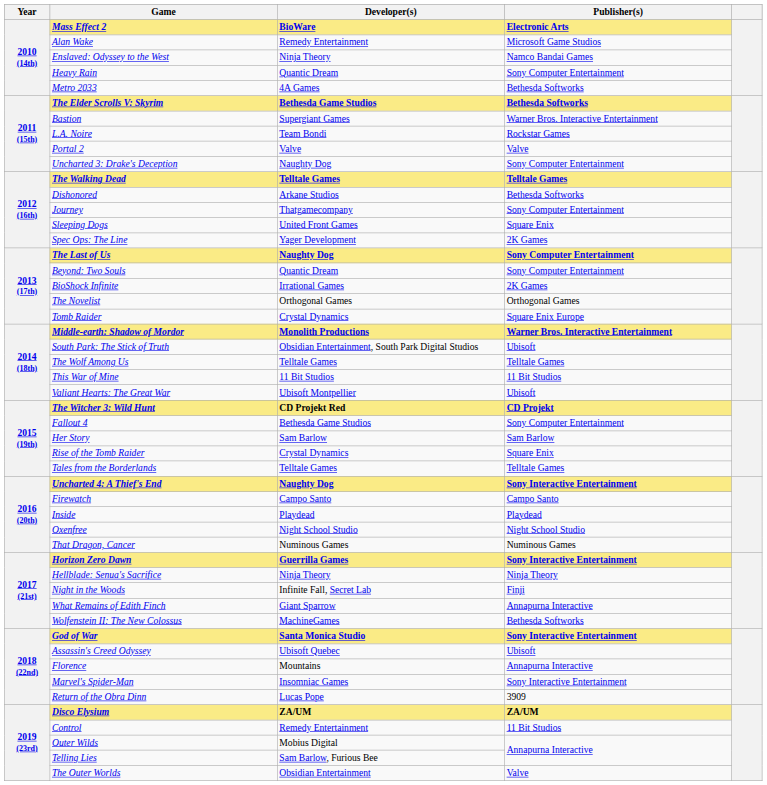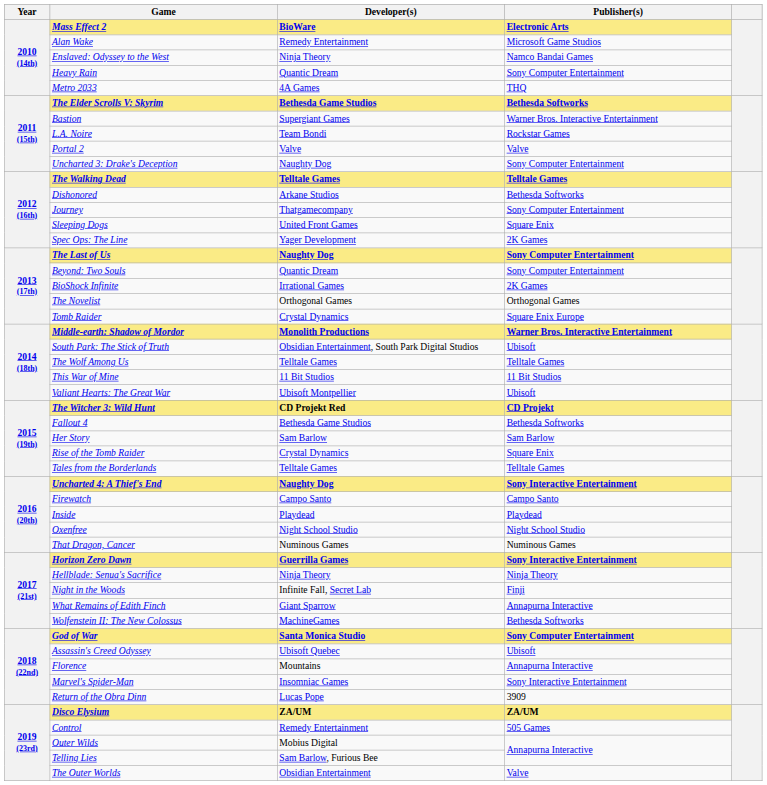 <table class="wikitable sortable" style="width:100%;">
 <tr style="background:#bebebe">
 <th scope="col" style="width:6%;">Year</th>
 <th scope="col" style="width:30%;">Game</th>
 <th scope="col" style="width:30%;">Developer(s)</th>
 <th scope="col" style="width:30%;">Publisher(s)</th>
 <th scope="col" style="width:4%;" class="unsortable"></th>
 </tr>
 <tr>
 <th scope="row" rowspan="5" style="text-align:center"><a href='#'>2010</a> <br><small><a href='#'>(14th)</a> </small></th>
 <td style="background:#FAEB86"><strong><em><a href='#'>Mass Effect 2</a></em></strong></td>
 <td style="background:#FAEB86"><strong><a href='#'>BioWare</a></strong></td>
 <td style="background:#FAEB86"><strong><a href='#'>Electronic Arts</a></strong></td>
 <th scope="row" rowspan="5" style="text-align;center;"></th>
 </tr>
 <tr>
 <td><em><a href='#'>Alan Wake</a></em></td>
 <td><a href='#'>Remedy Entertainment</a></td>
 <td><a href='#'>Microsoft Game Studios</a></td>
 </tr>
 <tr>
 <td><em><a href='#'>Enslaved: Odyssey to the West</a></em></td>
 <td><a href='#'>Ninja Theory</a></td>
 <td><a href='#'>Namco Bandai Games</a></td>
 </tr>
 <tr>
 <td><em><a href='#'>Heavy Rain</a></em></td>
 <td><a href='#'>Quantic Dream</a></td>
 <td><a href='#'>Sony Computer Entertainment</a></td>
 </tr>
 <tr>
 <td><em><a href='#'>Metro 2033</a></em></td>
 <td><a href='#'>4A Games</a></td>
-<td><a href='#'>Bethesda Softworks</a></td>
+<td><a href='#'>THQ</a></td>
 </tr>
 <tr>
 <th scope="row" rowspan="5" style="text-align:center"><a href='#'>2011</a> <br><small><a href='#'>(15th)</a> </small></th>
 <td style="background:#FAEB86"><strong><em><a href='#'>The Elder Scrolls V: Skyrim</a></em></strong></td>
 <td style="background:#FAEB86"><strong><a href='#'>Bethesda Game Studios</a></strong></td>
 <td style="background:#FAEB86"><strong><a href='#'>Bethesda Softworks</a></strong></td>
 <th scope="row" rowspan="5" style="text-align;center;"></th>
 </tr>
 <tr>
 <td><em><a href='#'>Bastion</a></em></td>
 <td><a href='#'>Supergiant Games</a></td>
 <td><a href='#'>Warner Bros. Interactive Entertainment</a></td>
 </tr>
 <tr>
 <td><em><a href='#'>L.A. Noire</a></em></td>
 <td><a href='#'>Team Bondi</a></td>
 <td><a href='#'>Rockstar Games</a></td>
 </tr>
 <tr>
 <td><em><a href='#'>Portal 2</a></em></td>
 <td><a href='#'>Valve</a></td>
 <td><a href='#'>Valve</a></td>
 </tr>
 <tr>
 <td><em><a href='#'>Uncharted 3: Drake's Deception</a></em></td>
 <td><a href='#'>Naughty Dog</a></td>
 <td><a href='#'>Sony Computer Entertainment</a></td>
 </tr>
 <tr>
 <th scope="row" rowspan="5" style="text-align:center"><a href='#'>2012</a> <br><small><a href='#'>(16th)</a> </small></th>
 <td style="background:#FAEB86"><strong><em><a href='#'>The Walking Dead</a></em></strong></td>
 <td style="background:#FAEB86"><strong><a href='#'>Telltale Games</a></strong></td>
 <td style="background:#FAEB86"><strong><a href='#'>Telltale Games</a></strong></td>
 <th scope="row" rowspan="5" style="text-align;center;"></th>
 </tr>
 <tr>
 <td><em><a href='#'>Dishonored</a></em></td>
 <td><a href='#'>Arkane Studios</a></td>
 <td><a href='#'>Bethesda Softworks</a></td>
 </tr>
 <tr>
 <td><em><a href='#'>Journey</a></em></td>
 <td><a href='#'>Thatgamecompany</a></td>
 <td><a href='#'>Sony Computer Entertainment</a></td>
 </tr>
 <tr>
 <td><em><a href='#'>Sleeping Dogs</a></em></td>
 <td><a href='#'>United Front Games</a></td>
 <td><a href='#'>Square Enix</a></td>
 </tr>
 <tr>
 <td><em><a href='#'>Spec Ops: The Line</a></em></td>
 <td><a href='#'>Yager Development</a></td>
 <td><a href='#'>2K Games</a></td>
 </tr>
 <tr>
 <th scope="row" rowspan="5" style="text-align:center"><a href='#'>2013</a> <br><small><a href='#'>(17th)</a> </small></th>
 <td style="background:#FAEB86"><strong><em><a href='#'>The Last of Us</a></em></strong></td>
 <td style="background:#FAEB86"><strong><a href='#'>Naughty Dog</a></strong></td>
 <td style="background:#FAEB86"><strong><a href='#'>Sony Computer Entertainment</a></strong></td>
 <th scope="row" rowspan="5" style="text-align;center;"></th>
 </tr>
 <tr>
 <td><em><a href='#'>Beyond: Two Souls</a></em></td>
 <td><a href='#'>Quantic Dream</a></td>
 <td><a href='#'>Sony Computer Entertainment</a></td>
 </tr>
 <tr>
 <td><em><a href='#'>BioShock Infinite</a></em></td>
 <td><a href='#'>Irrational Games</a></td>
 <td><a href='#'>2K Games</a></td>
 </tr>
 <tr>
 <td><em><a href='#'>The Novelist</a></em></td>
 <td>Orthogonal Games</td>
 <td>Orthogonal Games</td>
 </tr>
 <tr>
 <td><em><a href='#'>Tomb Raider</a></em></td>
 <td><a href='#'>Crystal Dynamics</a></td>
 <td><a href='#'>Square Enix Europe</a></td>
 </tr>
 <tr>
 <th scope="row" rowspan="5" style="text-align:center"><a href='#'>2014</a> <br><small><a href='#'>(18th)</a> </small></th>
 <td style="background:#FAEB86"><strong><em><a href='#'>Middle-earth: Shadow of Mordor</a></em></strong></td>
 <td style="background:#FAEB86"><strong><a href='#'>Monolith Productions</a></strong></td>
 <td style="background:#FAEB86"><strong><a href='#'>Warner Bros. Interactive Entertainment</a></strong></td>
 <th scope="row" rowspan="5" style="text-align;center;"></th>
 </tr>
 <tr>
 <td><em><a href='#'>South Park: The Stick of Truth</a></em></td>
 <td><a href='#'>Obsidian Entertainment</a>, South Park Digital Studios</td>
 <td><a href='#'>Ubisoft</a></td>
 </tr>
 <tr>
 <td><em><a href='#'>The Wolf Among Us</a></em></td>
 <td><a href='#'>Telltale Games</a></td>
 <td><a href='#'>Telltale Games</a></td>
 </tr>
 <tr>
 <td><em><a href='#'>This War of Mine</a></em></td>
 <td><a href='#'>11 Bit Studios</a></td>
 <td><a href='#'>11 Bit Studios</a></td>
 </tr>
 <tr>
 <td><em><a href='#'>Valiant Hearts: The Great War</a></em></td>
 <td><a href='#'>Ubisoft Montpellier</a></td>
 <td><a href='#'>Ubisoft</a></td>
 </tr>
 <tr>
 <th scope="row" rowspan="5" style="text-align:center"><a href='#'>2015</a> <br><small><a href='#'>(19th)</a> </small></th>
 <td style="background:#FAEB86"><strong><em><a href='#'>The Witcher 3: Wild Hunt</a></em></strong></td>
 <td style="background:#FAEB86"><strong>CD Projekt Red</strong></td>
 <td style="background:#FAEB86"><strong><a href='#'>CD Projekt</a></strong></td>
 <th scope="row" rowspan="5" style="text-align;center;"></th>
 </tr>
 <tr>
 <td><em><a href='#'>Fallout 4</a></em></td>
 <td><a href='#'>Bethesda Game Studios</a></td>
-<td><a href='#'>Sony Computer Entertainment</a></td>
+<td><a href='#'>Bethesda Softworks</a></td>
 </tr>
 <tr>
 <td><em><a href='#'>Her Story</a></em></td>
 <td><a href='#'>Sam Barlow</a></td>
 <td><a href='#'>Sam Barlow</a></td>
 </tr>
 <tr>
 <td><em><a href='#'>Rise of the Tomb Raider</a></em></td>
 <td><a href='#'>Crystal Dynamics</a></td>
 <td><a href='#'>Square Enix</a></td>
 </tr>
 <tr>
 <td><em><a href='#'>Tales from the Borderlands</a></em></td>
 <td><a href='#'>Telltale Games</a></td>
 <td><a href='#'>Telltale Games</a></td>
 </tr>
 <tr>
 <th scope="row" rowspan="5" style="text-align:center"><a href='#'>2016</a> <br><small><a href='#'>(20th)</a> </small></th>
 <td style="background:#FAEB86"><strong><em><a href='#'>Uncharted 4: A Thief's End</a></em></strong></td>
 <td style="background:#FAEB86"><strong><a href='#'>Naughty Dog</a></strong></td>
 <td style="background:#FAEB86"><strong><a href='#'>Sony Interactive Entertainment</a></strong></td>
 <th scope="row" rowspan="5" style="text-align;center;"></th>
 </tr>
 <tr>
 <td><em><a href='#'>Firewatch</a></em></td>
 <td><a href='#'>Campo Santo</a></td>
 <td><a href='#'>Campo Santo</a></td>
 </tr>
 <tr>
 <td><em><a href='#'>Inside</a></em></td>
 <td><a href='#'>Playdead</a></td>
 <td><a href='#'>Playdead</a></td>
 </tr>
 <tr>
 <td><em><a href='#'>Oxenfree</a></em></td>
 <td><a href='#'>Night School Studio</a></td>
 <td><a href='#'>Night School Studio</a></td>
 </tr>
 <tr>
 <td><em><a href='#'>That Dragon, Cancer</a></em></td>
 <td>Numinous Games</td>
 <td>Numinous Games</td>
 </tr>
 <tr>
 <th scope="row" rowspan="5" style="text-align:center"><a href='#'>2017</a> <br><small><a href='#'>(21st)</a> </small></th>
 <td style="background:#FAEB86"><strong><em><a href='#'>Horizon Zero Dawn</a></em></strong></td>
 <td style="background:#FAEB86"><strong><a href='#'>Guerrilla Games</a></strong></td>
 <td style="background:#FAEB86"><strong><a href='#'>Sony Interactive Entertainment</a></strong></td>
 <th scope="row" rowspan="5" style="text-align;center;"></th>
 </tr>
 <tr>
 <td><em><a href='#'>Hellblade: Senua's Sacrifice</a></em></td>
 <td><a href='#'>Ninja Theory</a></td>
 <td><a href='#'>Ninja Theory</a></td>
 </tr>
 <tr>
 <td><em><a href='#'>Night in the Woods</a></em></td>
 <td>Infinite Fall, <a href='#'>Secret Lab</a></td>
 <td><a href='#'>Finji</a></td>
 </tr>
 <tr>
 <td><em><a href='#'>What Remains of Edith Finch</a></em></td>
 <td><a href='#'>Giant Sparrow</a></td>
 <td><a href='#'>Annapurna Interactive</a></td>
 </tr>
 <tr>
 <td><em><a href='#'>Wolfenstein II: The New Colossus</a></em></td>
 <td><a href='#'>MachineGames</a></td>
 <td><a href='#'>Bethesda Softworks</a></td>
 </tr>
 <tr>
 <th scope="row" rowspan="5" style="text-align:center"><a href='#'>2018</a> <br><small><a href='#'>(22nd)</a> </small></th>
 <td style="background:#FAEB86"><strong><em><a href='#'>God of War</a></em></strong></td>
 <td style="background:#FAEB86"><strong><a href='#'>Santa Monica Studio</a></strong></td>
-<td style="background:#FAEB86"><strong><a href='#'>Sony Interactive Entertainment</a></strong></td>
+<td style="background:#FAEB86"><strong><a href='#'>Sony Computer Entertainment</a></strong></td>
 <th scope="row" rowspan="5" style="text-align;center;"></th>
 </tr>
 <tr>
 <td><em><a href='#'>Assassin's Creed Odyssey</a></em></td>
 <td><a href='#'>Ubisoft Quebec</a></td>
 <td><a href='#'>Ubisoft</a></td>
 </tr>
 <tr>
 <td><em><a href='#'>Florence</a></em></td>
 <td>Mountains</td>
 <td><a href='#'>Annapurna Interactive</a></td>
 </tr>
 <tr>
 <td><em><a href='#'>Marvel's Spider-Man</a></em></td>
 <td><a href='#'>Insomniac Games</a></td>
 <td><a href='#'>Sony Interactive Entertainment</a></td>
 </tr>
 <tr>
 <td><em><a href='#'>Return of the Obra Dinn</a></em></td>
 <td><a href='#'>Lucas Pope</a></td>
 <td>3909</td>
 </tr>
 <tr>
 <th scope="row" rowspan="5" style="text-align:center"><a href='#'>2019</a> <br><small><a href='#'>(23rd)</a> </small></th>
 <td style="background:#FAEB86"><strong><em><a href='#'>Disco Elysium</a></em></strong></td>
 <td style="background:#FAEB86"><strong>ZA/UM</strong></td>
 <td style="background:#FAEB86"><strong>ZA/UM</strong></td>
 <th scope="row" rowspan="5" style="text-align;center;"></th>
 </tr>
 <tr>
 <td><em><a href='#'>Control</a></em></td>
 <td><a href='#'>Remedy Entertainment</a></td>
-<td><a href='#'>11 Bit Studios</a></td>
+<td><a href='#'>505 Games</a></td>
 </tr>
 <tr>
 <td><em><a href='#'>Outer Wilds</a></em></td>
 <td>Mobius Digital</td>
 <td rowspan=2><a href='#'>Annapurna Interactive</a></td>
 </tr>
 <tr>
 <td><em><a href='#'>Telling Lies</a></em></td>
 <td><a href='#'>Sam Barlow</a>, Furious Bee</td>
 </tr>
 <tr>
 <td><em><a href='#'>The Outer Worlds</a></em></td>
 <td><a href='#'>Obsidian Entertainment</a></td>
 <td><a href='#'>Valve</a></td>
 </tr>
 </table>
